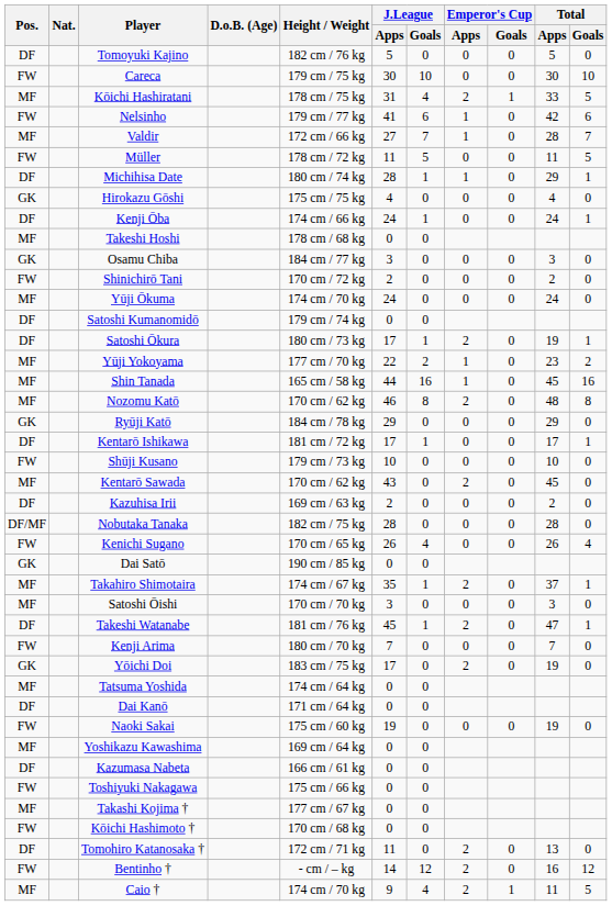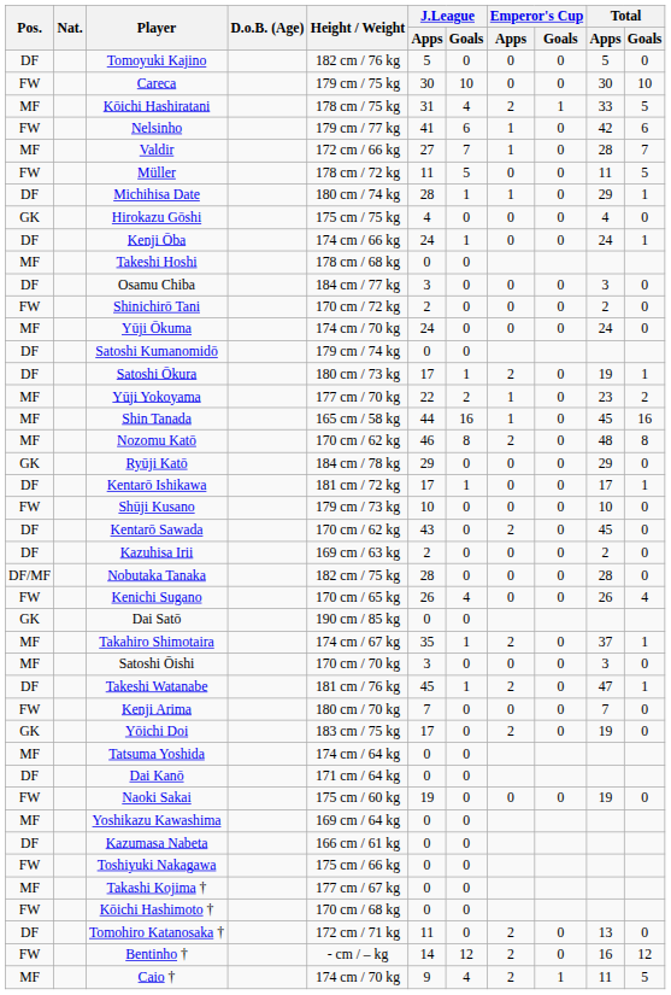 <table class="wikitable" style="text-align:center;">
 <tr>
 <th rowspan="2">Pos.</th>
 <th rowspan="2">Nat.</th>
 <th rowspan="2">Player</th>
 <th rowspan="2">D.o.B. (Age)</th>
 <th rowspan="2">Height / Weight</th>
 <th colspan="2"><a href='#'>J.League</a></th>
 <th colspan="2"><a href='#'>Emperor's Cup</a></th>
 <th colspan="2">Total</th>
 </tr>
 <tr>
 <th>Apps</th>
 <th>Goals</th>
 <th>Apps</th>
 <th>Goals</th>
 <th>Apps</th>
 <th>Goals</th>
 </tr>
 <tr>
 <td>DF</td>
 <td></td>
 <td><a href='#'>Tomoyuki Kajino</a></td>
 <td></td>
 <td>182 cm / 76 kg</td>
 <td>5</td>
 <td>0</td>
 <td>0</td>
 <td>0</td>
 <td>5</td>
 <td>0</td>
 </tr>
 <tr>
 <td>FW</td>
 <td></td>
 <td><a href='#'>Careca</a></td>
 <td></td>
 <td>179 cm / 75 kg</td>
 <td>30</td>
 <td>10</td>
 <td>0</td>
 <td>0</td>
 <td>30</td>
 <td>10</td>
 </tr>
 <tr>
 <td>MF</td>
 <td></td>
 <td><a href='#'>Kōichi Hashiratani</a></td>
 <td></td>
 <td>178 cm / 75 kg</td>
 <td>31</td>
 <td>4</td>
 <td>2</td>
 <td>1</td>
 <td>33</td>
 <td>5</td>
 </tr>
 <tr>
 <td>FW</td>
 <td></td>
 <td><a href='#'>Nelsinho</a></td>
 <td></td>
 <td>179 cm / 77 kg</td>
 <td>41</td>
 <td>6</td>
 <td>1</td>
 <td>0</td>
 <td>42</td>
 <td>6</td>
 </tr>
 <tr>
 <td>MF</td>
 <td></td>
 <td><a href='#'>Valdir</a></td>
 <td></td>
 <td>172 cm / 66 kg</td>
 <td>27</td>
 <td>7</td>
 <td>1</td>
 <td>0</td>
 <td>28</td>
 <td>7</td>
 </tr>
 <tr>
 <td>FW</td>
 <td></td>
 <td><a href='#'>Müller</a></td>
 <td></td>
 <td>178 cm / 72 kg</td>
 <td>11</td>
 <td>5</td>
 <td>0</td>
 <td>0</td>
 <td>11</td>
 <td>5</td>
 </tr>
 <tr>
 <td>DF</td>
 <td></td>
 <td><a href='#'>Michihisa Date</a></td>
 <td></td>
 <td>180 cm / 74 kg</td>
 <td>28</td>
 <td>1</td>
 <td>1</td>
 <td>0</td>
 <td>29</td>
 <td>1</td>
 </tr>
 <tr>
 <td>GK</td>
 <td></td>
 <td><a href='#'>Hirokazu Gōshi</a></td>
 <td></td>
 <td>175 cm / 75 kg</td>
 <td>4</td>
 <td>0</td>
 <td>0</td>
 <td>0</td>
 <td>4</td>
 <td>0</td>
 </tr>
 <tr>
 <td>DF</td>
 <td></td>
 <td><a href='#'>Kenji Ōba</a></td>
 <td></td>
 <td>174 cm / 66 kg</td>
 <td>24</td>
 <td>1</td>
 <td>0</td>
 <td>0</td>
 <td>24</td>
 <td>1</td>
 </tr>
 <tr>
 <td>MF</td>
 <td></td>
 <td><a href='#'>Takeshi Hoshi</a></td>
 <td></td>
 <td>178 cm / 68 kg</td>
 <td>0</td>
 <td>0</td>
 <td></td>
 <td></td>
 <td></td>
 <td></td>
 </tr>
 <tr>
-<td>GK</td>
+<td>DF</td>
 <td></td>
 <td>Osamu Chiba</td>
 <td></td>
 <td>184 cm / 77 kg</td>
 <td>3</td>
 <td>0</td>
 <td>0</td>
 <td>0</td>
 <td>3</td>
 <td>0</td>
 </tr>
 <tr>
 <td>FW</td>
 <td></td>
 <td><a href='#'>Shinichirō Tani</a></td>
 <td></td>
 <td>170 cm / 72 kg</td>
 <td>2</td>
 <td>0</td>
 <td>0</td>
 <td>0</td>
 <td>2</td>
 <td>0</td>
 </tr>
 <tr>
 <td>MF</td>
 <td></td>
 <td><a href='#'>Yūji Ōkuma</a></td>
 <td></td>
 <td>174 cm / 70 kg</td>
 <td>24</td>
 <td>0</td>
 <td>0</td>
 <td>0</td>
 <td>24</td>
 <td>0</td>
 </tr>
 <tr>
 <td>DF</td>
 <td></td>
 <td><a href='#'>Satoshi Kumanomidō</a></td>
 <td></td>
 <td>179 cm / 74 kg</td>
 <td>0</td>
 <td>0</td>
 <td></td>
 <td></td>
 <td></td>
 <td></td>
 </tr>
 <tr>
 <td>DF</td>
 <td></td>
 <td><a href='#'>Satoshi Ōkura</a></td>
 <td></td>
 <td>180 cm / 73 kg</td>
 <td>17</td>
 <td>1</td>
 <td>2</td>
 <td>0</td>
 <td>19</td>
 <td>1</td>
 </tr>
 <tr>
 <td>MF</td>
 <td></td>
 <td><a href='#'>Yūji Yokoyama</a></td>
 <td></td>
 <td>177 cm / 70 kg</td>
 <td>22</td>
 <td>2</td>
 <td>1</td>
 <td>0</td>
 <td>23</td>
 <td>2</td>
 </tr>
 <tr>
 <td>MF</td>
 <td></td>
 <td><a href='#'>Shin Tanada</a></td>
 <td></td>
 <td>165 cm / 58 kg</td>
 <td>44</td>
 <td>16</td>
 <td>1</td>
 <td>0</td>
 <td>45</td>
 <td>16</td>
 </tr>
 <tr>
 <td>MF</td>
 <td></td>
 <td><a href='#'>Nozomu Katō</a></td>
 <td></td>
 <td>170 cm / 62 kg</td>
 <td>46</td>
 <td>8</td>
 <td>2</td>
 <td>0</td>
 <td>48</td>
 <td>8</td>
 </tr>
 <tr>
 <td>GK</td>
 <td></td>
 <td><a href='#'>Ryūji Katō</a></td>
 <td></td>
 <td>184 cm / 78 kg</td>
 <td>29</td>
 <td>0</td>
 <td>0</td>
 <td>0</td>
 <td>29</td>
 <td>0</td>
 </tr>
 <tr>
 <td>DF</td>
 <td></td>
 <td><a href='#'>Kentarō Ishikawa</a></td>
 <td></td>
 <td>181 cm / 72 kg</td>
 <td>17</td>
 <td>1</td>
 <td>0</td>
 <td>0</td>
 <td>17</td>
 <td>1</td>
 </tr>
 <tr>
 <td>FW</td>
 <td></td>
 <td><a href='#'>Shūji Kusano</a></td>
 <td></td>
 <td>179 cm / 73 kg</td>
 <td>10</td>
 <td>0</td>
 <td>0</td>
 <td>0</td>
 <td>10</td>
 <td>0</td>
 </tr>
 <tr>
-<td>MF</td>
+<td>DF</td>
 <td></td>
 <td><a href='#'>Kentarō Sawada</a></td>
 <td></td>
 <td>170 cm / 62 kg</td>
 <td>43</td>
 <td>0</td>
 <td>2</td>
 <td>0</td>
 <td>45</td>
 <td>0</td>
 </tr>
 <tr>
 <td>DF</td>
 <td></td>
 <td><a href='#'>Kazuhisa Irii</a></td>
 <td></td>
 <td>169 cm / 63 kg</td>
 <td>2</td>
 <td>0</td>
 <td>0</td>
 <td>0</td>
 <td>2</td>
 <td>0</td>
 </tr>
 <tr>
 <td>DF/MF</td>
 <td></td>
 <td><a href='#'>Nobutaka Tanaka</a></td>
 <td></td>
 <td>182 cm / 75 kg</td>
 <td>28</td>
 <td>0</td>
 <td>0</td>
 <td>0</td>
 <td>28</td>
 <td>0</td>
 </tr>
 <tr>
 <td>FW</td>
 <td></td>
 <td><a href='#'>Kenichi Sugano</a></td>
 <td></td>
 <td>170 cm / 65 kg</td>
 <td>26</td>
 <td>4</td>
 <td>0</td>
 <td>0</td>
 <td>26</td>
 <td>4</td>
 </tr>
 <tr>
 <td>GK</td>
 <td></td>
 <td>Dai Satō</td>
 <td></td>
 <td>190 cm / 85 kg</td>
 <td>0</td>
 <td>0</td>
 <td></td>
 <td></td>
 <td></td>
 <td></td>
 </tr>
 <tr>
 <td>MF</td>
 <td></td>
 <td><a href='#'>Takahiro Shimotaira</a></td>
 <td></td>
 <td>174 cm / 67 kg</td>
 <td>35</td>
 <td>1</td>
 <td>2</td>
 <td>0</td>
 <td>37</td>
 <td>1</td>
 </tr>
 <tr>
 <td>MF</td>
 <td></td>
 <td>Satoshi Ōishi</td>
 <td></td>
 <td>170 cm / 70 kg</td>
 <td>3</td>
 <td>0</td>
 <td>0</td>
 <td>0</td>
 <td>3</td>
 <td>0</td>
 </tr>
 <tr>
 <td>DF</td>
 <td></td>
 <td><a href='#'>Takeshi Watanabe</a></td>
 <td></td>
 <td>181 cm / 76 kg</td>
 <td>45</td>
 <td>1</td>
 <td>2</td>
 <td>0</td>
 <td>47</td>
 <td>1</td>
 </tr>
 <tr>
 <td>FW</td>
 <td></td>
 <td><a href='#'>Kenji Arima</a></td>
 <td></td>
 <td>180 cm / 70 kg</td>
 <td>7</td>
 <td>0</td>
 <td>0</td>
 <td>0</td>
 <td>7</td>
 <td>0</td>
 </tr>
 <tr>
 <td>GK</td>
 <td></td>
 <td><a href='#'>Yōichi Doi</a></td>
 <td></td>
 <td>183 cm / 75 kg</td>
 <td>17</td>
 <td>0</td>
 <td>2</td>
 <td>0</td>
 <td>19</td>
 <td>0</td>
 </tr>
 <tr>
 <td>MF</td>
 <td></td>
 <td><a href='#'>Tatsuma Yoshida</a></td>
 <td></td>
 <td>174 cm / 64 kg</td>
 <td>0</td>
 <td>0</td>
 <td></td>
 <td></td>
 <td></td>
 <td></td>
 </tr>
 <tr>
 <td>DF</td>
 <td></td>
 <td><a href='#'>Dai Kanō</a></td>
 <td></td>
 <td>171 cm / 64 kg</td>
 <td>0</td>
 <td>0</td>
 <td></td>
 <td></td>
 <td></td>
 <td></td>
 </tr>
 <tr>
 <td>FW</td>
 <td></td>
 <td><a href='#'>Naoki Sakai</a></td>
 <td></td>
 <td>175 cm / 60 kg</td>
 <td>19</td>
 <td>0</td>
 <td>0</td>
 <td>0</td>
 <td>19</td>
 <td>0</td>
 </tr>
 <tr>
 <td>MF</td>
 <td></td>
 <td><a href='#'>Yoshikazu Kawashima</a></td>
 <td></td>
 <td>169 cm / 64 kg</td>
 <td>0</td>
 <td>0</td>
 <td></td>
 <td></td>
 <td></td>
 <td></td>
 </tr>
 <tr>
 <td>DF</td>
 <td></td>
 <td><a href='#'>Kazumasa Nabeta</a></td>
 <td></td>
 <td>166 cm / 61 kg</td>
 <td>0</td>
 <td>0</td>
 <td></td>
 <td></td>
 <td></td>
 <td></td>
 </tr>
 <tr>
 <td>FW</td>
 <td></td>
 <td><a href='#'>Toshiyuki Nakagawa</a></td>
 <td></td>
 <td>175 cm / 66 kg</td>
 <td>0</td>
 <td>0</td>
 <td></td>
 <td></td>
 <td></td>
 <td></td>
 </tr>
 <tr>
 <td>MF</td>
 <td></td>
 <td><a href='#'>Takashi Kojima</a> †</td>
 <td></td>
 <td>177 cm / 67 kg</td>
 <td>0</td>
 <td>0</td>
 <td></td>
 <td></td>
 <td></td>
 <td></td>
 </tr>
 <tr>
 <td>FW</td>
 <td></td>
 <td><a href='#'>Kōichi Hashimoto</a> †</td>
 <td></td>
 <td>170 cm / 68 kg</td>
 <td>0</td>
 <td>0</td>
 <td></td>
 <td></td>
 <td></td>
 <td></td>
 </tr>
 <tr>
 <td>DF</td>
 <td></td>
 <td><a href='#'>Tomohiro Katanosaka</a> †</td>
 <td></td>
 <td>172 cm / 71 kg</td>
 <td>11</td>
 <td>0</td>
 <td>2</td>
 <td>0</td>
 <td>13</td>
 <td>0</td>
 </tr>
 <tr>
 <td>FW</td>
 <td></td>
 <td><a href='#'>Bentinho</a> †</td>
 <td></td>
 <td>- cm / – kg</td>
 <td>14</td>
 <td>12</td>
 <td>2</td>
 <td>0</td>
 <td>16</td>
 <td>12</td>
 </tr>
 <tr>
 <td>MF</td>
 <td></td>
 <td><a href='#'>Caio</a> †</td>
 <td></td>
 <td>174 cm / 70 kg</td>
 <td>9</td>
 <td>4</td>
 <td>2</td>
 <td>1</td>
 <td>11</td>
 <td>5</td>
 </tr>
 </table>
